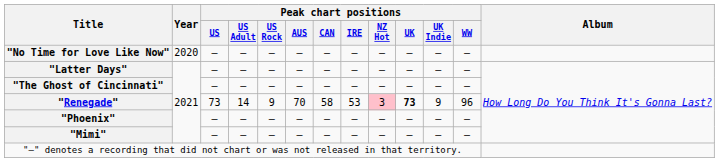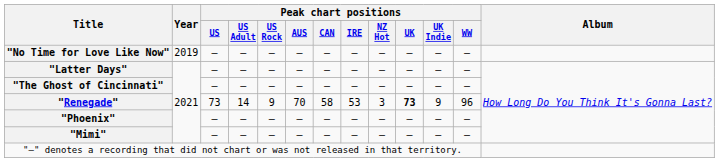 <table class="wikitable plainrowheaders" style="text-align:center;">
 <tr>
 <th rowspan="2" scope="col">Title</th>
 <th rowspan="2" scope="col">Year</th>
 <th colspan="10" scope="col">Peak chart positions</th>
 <th rowspan="2" scope="col">Album</th>
 </tr>
 <tr>
 <th scope="col" style="width:2.75em;font-size:85%;"><a href='#'>US</a><br></th>
 <th scope="col" style="width:2.75em;font-size:85%;"><a href='#'>US<br>Adult</a><br></th>
 <th scope="col" style="width:2.75em;font-size:85%;"><a href='#'>US<br>Rock</a><br></th>
 <th scope="col" style="width:2.75em;font-size:85%;"><a href='#'>AUS</a><br></th>
 <th scope="col" style="width:2.75em;font-size:85%;"><a href='#'>CAN</a><br></th>
 <th scope="col" style="width:2.75em;font-size:85%;"><a href='#'>IRE</a><br></th>
 <th scope="col" style="width:2.75em;font-size:85%;"><a href='#'>NZ Hot</a><br></th>
 <th scope="col" style="width:2.75em;font-size:85%;"><a href='#'>UK</a><br></th>
 <th scope="col" style="width:2.75em;font-size:85%;"><a href='#'>UK<br>Indie</a><br></th>
 <th scope="col" style="width:2.75em;font-size:85%;"><a href='#'>WW</a><br></th>
 </tr>
 <tr>
 <th scope="row">"No Time for Love Like Now"<br></th>
-<td>2020</td>
+<td>2019</td>
 <td>—</td>
 <td>—</td>
 <td>—</td>
 <td>—</td>
 <td>—</td>
 <td>—</td>
 <td>—</td>
 <td>—</td>
 <td>—</td>
 <td>—</td>
 <td></td>
 </tr>
 <tr>
 <th scope="row">"Latter Days"<br></th>
 <td rowspan="5">2021</td>
 <td>—</td>
 <td>—</td>
 <td>—</td>
 <td>—</td>
 <td>—</td>
 <td>—</td>
 <td>—</td>
 <td>—</td>
 <td>—</td>
 <td>—</td>
 <td rowspan="5"><em><a href='#'>How Long Do You Think It's Gonna Last?</a></em></td>
 </tr>
 <tr>
 <th scope="row">"The Ghost of Cincinnati"</th>
 <td>—</td>
 <td>—</td>
 <td>—</td>
 <td>—</td>
 <td>—</td>
 <td>—</td>
 <td>—</td>
 <td>—</td>
 <td>—</td>
 <td>—</td>
 </tr>
 <tr>
 <th scope="row">"<a href='#'>Renegade</a>"<br></th>
 <td>73</td>
 <td>14</td>
 <td>9</td>
 <td>70</td>
 <td>58</td>
 <td>53</td>
-<td style="background: pink;">3</td>
+<td>3</td>
 <td><strong>73</strong></td>
 <td>9</td>
 <td>96</td>
 </tr>
 <tr>
 <th scope="row">"Phoenix"<br></th>
 <td>—</td>
 <td>—</td>
 <td>—</td>
 <td>—</td>
 <td>—</td>
 <td>—</td>
 <td>—</td>
 <td>—</td>
 <td>—</td>
 <td>—</td>
 </tr>
 <tr>
 <th scope="row">"Mimi"<br></th>
 <td>—</td>
 <td>—</td>
 <td>—</td>
 <td>—</td>
 <td>—</td>
 <td>—</td>
 <td>—</td>
 <td>—</td>
 <td>—</td>
 <td>—</td>
 </tr>
 <tr>
 <td colspan="12" style="font-size:90%">"—" denotes a recording that did not chart or was not released in that territory.</td>
 </tr>
 </table>
